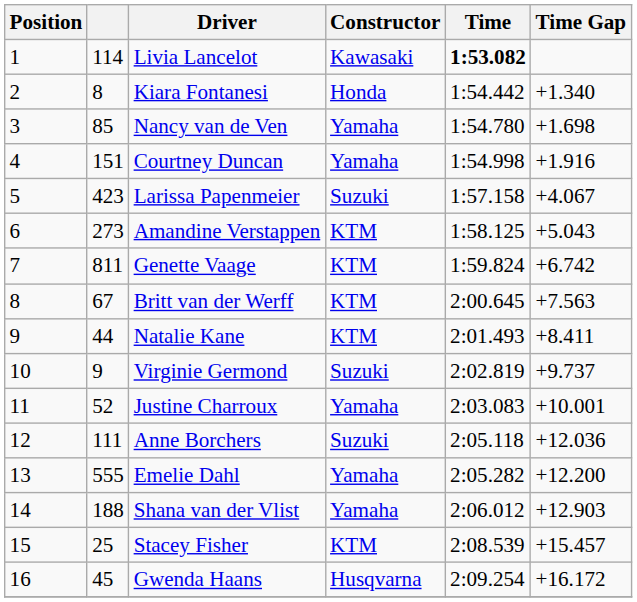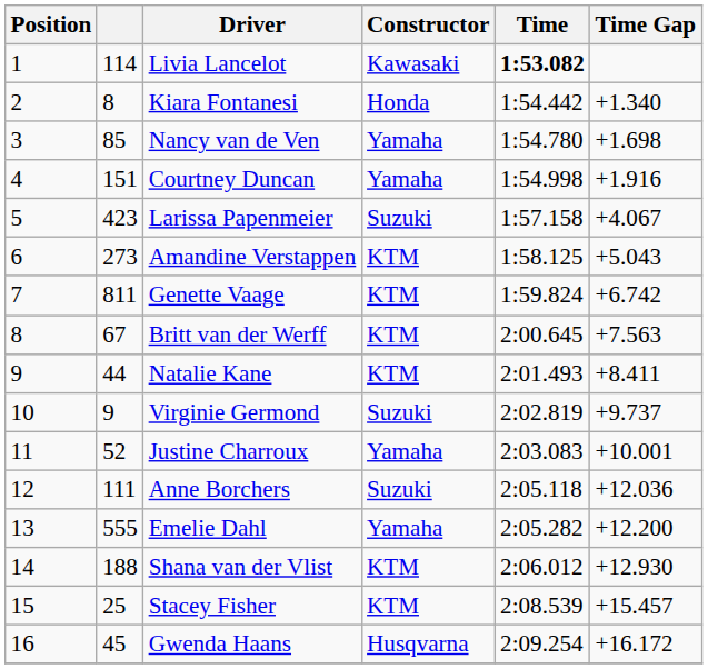 <table class="wikitable" style="font-size:95%;">
 <tr>
 <th>Position</th>
 <th></th>
 <th>Driver</th>
 <th>Constructor</th>
 <th>Time</th>
 <th>Time Gap</th>
 </tr>
 <tr>
 <td>1</td>
 <td>114</td>
 <td> <a href='#'>Livia Lancelot</a></td>
 <td><a href='#'>Kawasaki</a></td>
 <td><strong>1:53.082</strong></td>
 <td></td>
 </tr>
 <tr>
 <td>2</td>
 <td>8</td>
 <td> <a href='#'>Kiara Fontanesi</a></td>
 <td><a href='#'>Honda</a></td>
 <td>1:54.442</td>
 <td>+1.340</td>
 </tr>
 <tr>
 <td>3</td>
 <td>85</td>
 <td> <a href='#'>Nancy van de Ven</a></td>
 <td><a href='#'>Yamaha</a></td>
 <td>1:54.780</td>
 <td>+1.698</td>
 </tr>
 <tr>
 <td>4</td>
 <td>151</td>
 <td> <a href='#'>Courtney Duncan</a></td>
 <td><a href='#'>Yamaha</a></td>
 <td>1:54.998</td>
 <td>+1.916</td>
 </tr>
 <tr>
 <td>5</td>
 <td>423</td>
 <td> <a href='#'>Larissa Papenmeier</a></td>
 <td><a href='#'>Suzuki</a></td>
 <td>1:57.158</td>
 <td>+4.067</td>
 </tr>
 <tr>
 <td>6</td>
 <td>273</td>
 <td> <a href='#'>Amandine Verstappen</a></td>
 <td><a href='#'>KTM</a></td>
 <td>1:58.125</td>
 <td>+5.043</td>
 </tr>
 <tr>
 <td>7</td>
 <td>811</td>
 <td> <a href='#'>Genette Vaage</a></td>
 <td><a href='#'>KTM</a></td>
 <td>1:59.824</td>
 <td>+6.742</td>
 </tr>
 <tr>
 <td>8</td>
 <td>67</td>
 <td> <a href='#'>Britt van der Werff</a></td>
 <td><a href='#'>KTM</a></td>
 <td>2:00.645</td>
 <td>+7.563</td>
 </tr>
 <tr>
 <td>9</td>
 <td>44</td>
 <td> <a href='#'>Natalie Kane</a></td>
 <td><a href='#'>KTM</a></td>
 <td>2:01.493</td>
 <td>+8.411</td>
 </tr>
 <tr>
 <td>10</td>
 <td>9</td>
 <td> <a href='#'>Virginie Germond</a></td>
 <td><a href='#'>Suzuki</a></td>
 <td>2:02.819</td>
 <td>+9.737</td>
 </tr>
 <tr>
 <td>11</td>
 <td>52</td>
 <td> <a href='#'>Justine Charroux</a></td>
 <td><a href='#'>Yamaha</a></td>
 <td>2:03.083</td>
 <td>+10.001</td>
 </tr>
 <tr>
 <td>12</td>
 <td>111</td>
 <td> <a href='#'>Anne Borchers</a></td>
 <td><a href='#'>Suzuki</a></td>
 <td>2:05.118</td>
 <td>+12.036</td>
 </tr>
 <tr>
 <td>13</td>
 <td>555</td>
 <td> <a href='#'>Emelie Dahl</a></td>
 <td><a href='#'>Yamaha</a></td>
 <td>2:05.282</td>
 <td>+12.200</td>
 </tr>
 <tr>
 <td>14</td>
 <td>188</td>
 <td> <a href='#'>Shana van der Vlist</a></td>
-<td><a href='#'>Yamaha</a></td>
+<td><a href='#'>KTM</a></td>
 <td>2:06.012</td>
-<td>+12.903</td>
+<td>+12.930</td>
 </tr>
 <tr>
 <td>15</td>
 <td>25</td>
 <td> <a href='#'>Stacey Fisher</a></td>
 <td><a href='#'>KTM</a></td>
 <td>2:08.539</td>
 <td>+15.457</td>
 </tr>
 <tr>
 <td>16</td>
 <td>45</td>
 <td> <a href='#'>Gwenda Haans</a></td>
 <td><a href='#'>Husqvarna</a></td>
 <td>2:09.254</td>
 <td>+16.172</td>
 </tr>
 <tr>
 </tr>
 </table>
